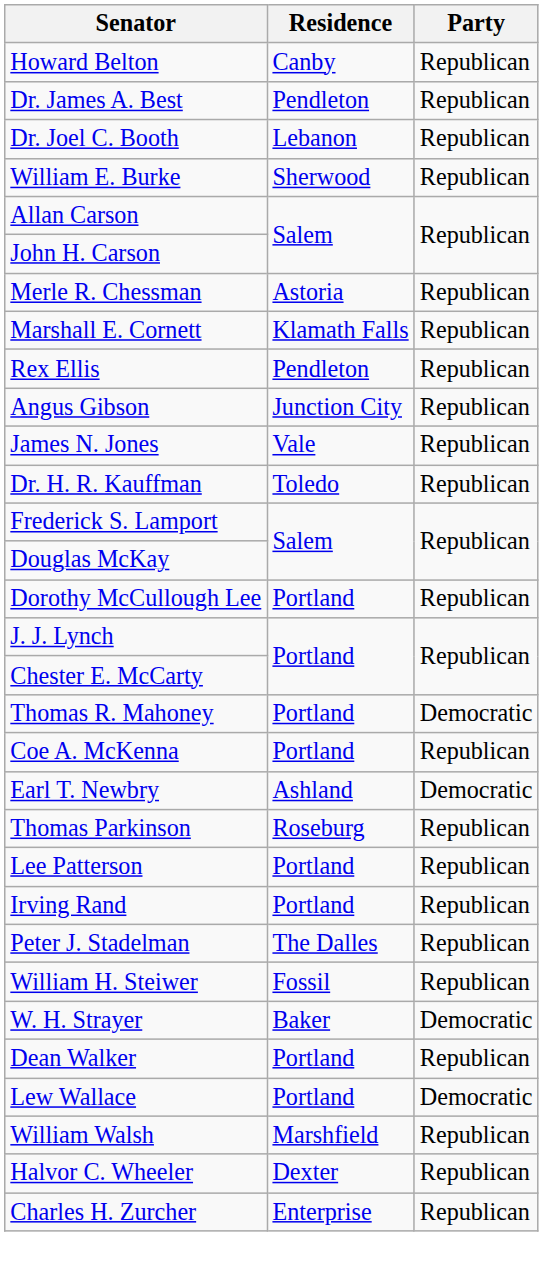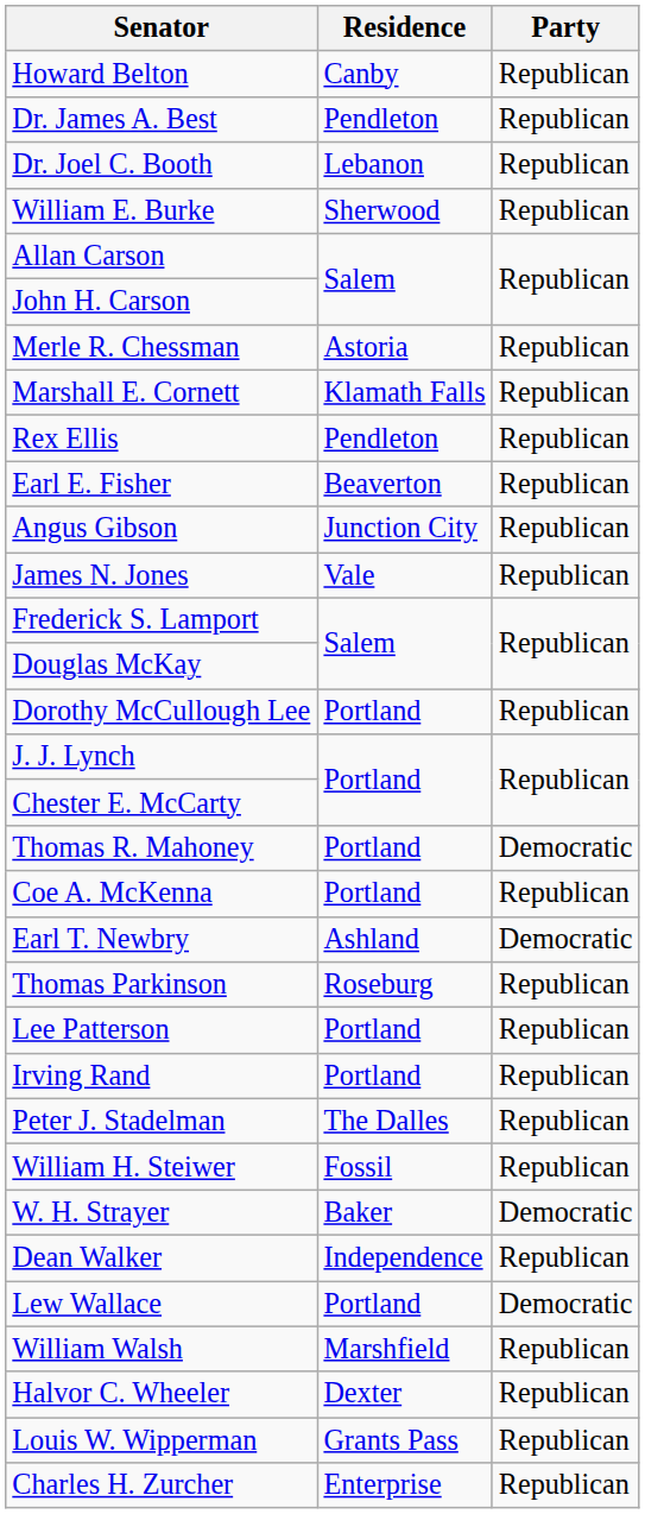 <table class="wikitable">
 <tr>
 <th>Senator</th>
 <th>Residence</th>
 <th>Party</th>
 </tr>
 <tr>
 <td><a href='#'>Howard Belton</a></td>
 <td><a href='#'>Canby</a></td>
 <td>Republican</td>
 </tr>
 <tr>
 <td><a href='#'>Dr. James A. Best</a></td>
 <td><a href='#'>Pendleton</a></td>
 <td>Republican</td>
 </tr>
 <tr>
 <td><a href='#'>Dr. Joel C. Booth</a></td>
 <td><a href='#'>Lebanon</a></td>
 <td>Republican</td>
 </tr>
 <tr>
 <td><a href='#'>William E. Burke</a></td>
 <td><a href='#'>Sherwood</a></td>
 <td>Republican</td>
 </tr>
 <tr>
 <td><a href='#'>Allan Carson</a></td>
 <td rowspan="2"><a href='#'>Salem</a></td>
 <td rowspan="2" >Republican</td>
 </tr>
 <tr>
 <td><a href='#'>John H. Carson</a></td>
 </tr>
 <tr>
 <td><a href='#'>Merle R. Chessman</a></td>
 <td><a href='#'>Astoria</a></td>
 <td>Republican</td>
 </tr>
 <tr>
 <td><a href='#'>Marshall E. Cornett</a></td>
 <td><a href='#'>Klamath Falls</a></td>
 <td>Republican</td>
 </tr>
 <tr>
 <td><a href='#'>Rex Ellis</a></td>
 <td><a href='#'>Pendleton</a></td>
 <td>Republican</td>
 </tr>
 <tr>
+<td><a href='#'>Earl E. Fisher</a></td>
+<td><a href='#'>Beaverton</a></td>
+<td>Republican</td>
+</tr>
+<tr>
 <td><a href='#'>Angus Gibson</a></td>
 <td><a href='#'>Junction City</a></td>
 <td>Republican</td>
 </tr>
 <tr>
 <td><a href='#'>James N. Jones</a></td>
 <td><a href='#'>Vale</a></td>
-<td>Republican</td>
-</tr>
-<tr>
-<td><a href='#'>Dr. H. R. Kauffman</a></td>
-<td><a href='#'>Toledo</a></td>
 <td>Republican</td>
 </tr>
 <tr>
 <td><a href='#'>Frederick S. Lamport</a></td>
 <td rowspan="2"><a href='#'>Salem</a></td>
 <td rowspan="2" >Republican</td>
 </tr>
 <tr>
 <td><a href='#'>Douglas McKay</a></td>
 </tr>
 <tr>
 <td><a href='#'>Dorothy McCullough Lee</a></td>
 <td><a href='#'>Portland</a></td>
 <td>Republican</td>
 </tr>
 <tr>
 <td><a href='#'>J. J. Lynch</a></td>
 <td rowspan="2"><a href='#'>Portland</a></td>
 <td rowspan="2" >Republican</td>
 </tr>
 <tr>
 <td><a href='#'>Chester E. McCarty</a></td>
 </tr>
 <tr>
 <td><a href='#'>Thomas R. Mahoney</a></td>
 <td><a href='#'>Portland</a></td>
 <td>Democratic</td>
 </tr>
 <tr>
 <td><a href='#'>Coe A. McKenna</a></td>
 <td><a href='#'>Portland</a></td>
 <td>Republican</td>
 </tr>
 <tr>
 <td><a href='#'>Earl T. Newbry</a></td>
 <td><a href='#'>Ashland</a></td>
 <td>Democratic</td>
 </tr>
 <tr>
 <td><a href='#'>Thomas Parkinson</a></td>
 <td><a href='#'>Roseburg</a></td>
 <td>Republican</td>
 </tr>
 <tr>
 <td><a href='#'>Lee Patterson</a></td>
 <td><a href='#'>Portland</a></td>
 <td>Republican</td>
 </tr>
 <tr>
 <td><a href='#'>Irving Rand</a></td>
 <td><a href='#'>Portland</a></td>
 <td>Republican</td>
 </tr>
 <tr>
 <td><a href='#'>Peter J. Stadelman</a></td>
 <td><a href='#'>The Dalles</a></td>
 <td>Republican</td>
 </tr>
 <tr>
 <td><a href='#'>William H. Steiwer</a></td>
 <td><a href='#'>Fossil</a></td>
 <td>Republican</td>
 </tr>
 <tr>
 <td><a href='#'>W. H. Strayer</a></td>
 <td><a href='#'>Baker</a></td>
 <td>Democratic</td>
 </tr>
 <tr>
 <td><a href='#'>Dean Walker</a></td>
-<td><a href='#'>Portland</a></td>
+<td><a href='#'>Independence</a></td>
 <td>Republican</td>
 </tr>
 <tr>
 <td><a href='#'>Lew Wallace</a></td>
 <td><a href='#'>Portland</a></td>
 <td>Democratic</td>
 </tr>
 <tr>
 <td><a href='#'>William Walsh</a></td>
 <td><a href='#'>Marshfield</a></td>
 <td>Republican</td>
 </tr>
 <tr>
 <td><a href='#'>Halvor C. Wheeler</a></td>
 <td><a href='#'>Dexter</a></td>
 <td>Republican</td>
 </tr>
 <tr>
+<td><a href='#'>Louis W. Wipperman</a></td>
+<td><a href='#'>Grants Pass</a></td>
+<td>Republican</td>
+</tr>
+<tr>
 <td><a href='#'>Charles H. Zurcher</a></td>
 <td><a href='#'>Enterprise</a></td>
 <td>Republican</td>
 </tr>
 </table>
